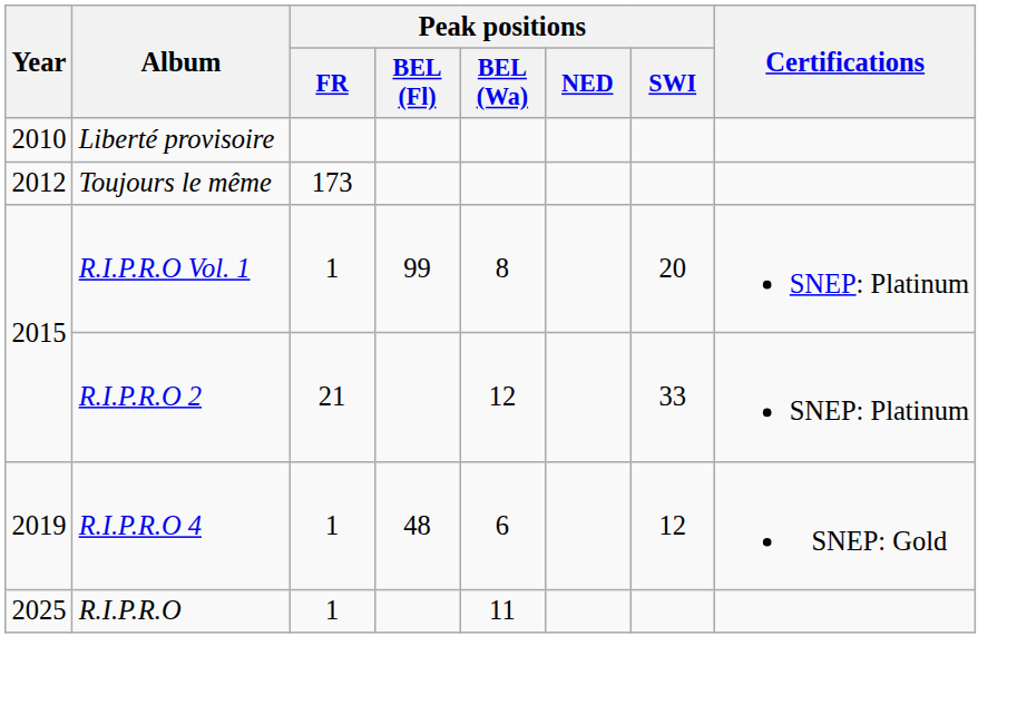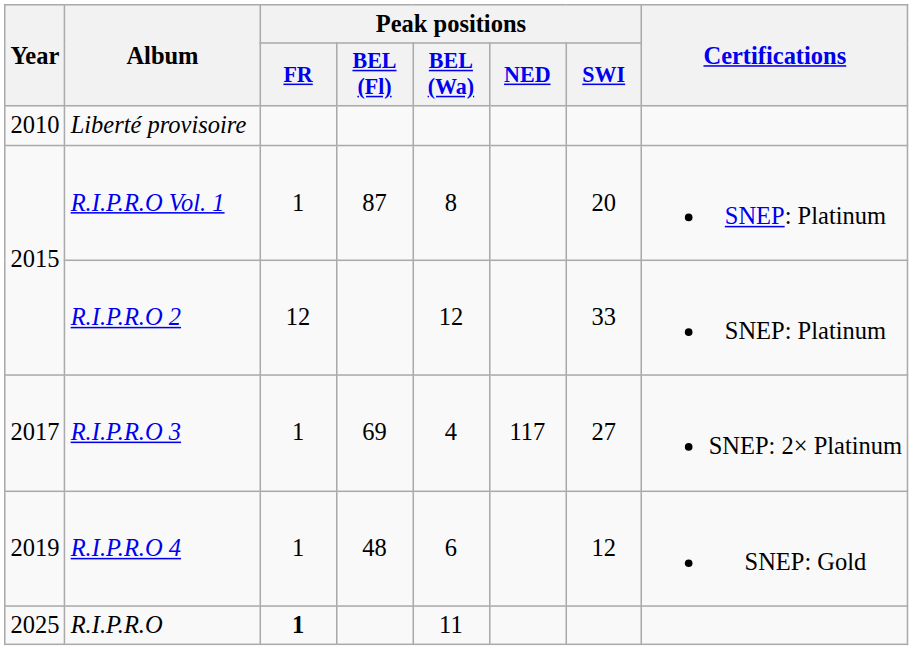 <table class="wikitable">
 <tr>
 <th align="center" rowspan="2" width="10">Year</th>
 <th align="center" rowspan="2" width="120">Album</th>
 <th align="center" colspan="5" width="30">Peak positions</th>
 <th rowspan="2"><a href='#'>Certifications</a></th>
 </tr>
 <tr>
 <th scope="col" style="width:3em;font-size:90%;"><a href='#'>FR</a><br></th>
 <th scope="col" style="width:3em;font-size:90%;"><a href='#'>BEL <br>(Fl)</a><br></th>
 <th scope="col" style="width:3em;font-size:90%;"><a href='#'>BEL <br>(Wa)</a><br></th>
 <th scope="col" style="width:3em;font-size:90%;"><a href='#'>NED</a><br></th>
 <th scope="col" style="width:3em;font-size:90%;"><a href='#'>SWI</a><br></th>
 </tr>
 <tr>
 <td align="center">2010</td>
 <td><em>Liberté provisoire</em></td>
 <td align="center"></td>
 <td align="center"></td>
 <td align="center"></td>
 <td align="center"></td>
 <td align="center"></td>
 <td align="center"></td>
 </tr>
 <tr>
-<td align="center">2012</td>
-<td><em>Toujours le même</em></td>
-<td align="center">173</td>
-<td align="center"></td>
-<td align="center"></td>
-<td align="center"></td>
-<td align="center"></td>
-<td align="center"></td>
-</tr>
-<tr>
 <td align="center" rowspan="2">2015</td>
 <td><em><a href='#'>R.I.P.R.O Vol. 1</a></em></td>
 <td align="center">1</td>
-<td align="center">99</td>
+<td align="center">87</td>
 <td align="center">8</td>
 <td align="center"></td>
 <td align="center">20</td>
 <td align="center"><br><ul><li><a href='#'>SNEP</a>: Platinum</li></ul></td>
 </tr>
 <tr>
 <td><em><a href='#'>R.I.P.R.O 2</a></em></td>
-<td align="center">21</td>
+<td align="center">12</td>
 <td align="center"></td>
 <td align="center">12</td>
 <td align="center"></td>
 <td align="center">33</td>
 <td align="center"><br><ul><li>SNEP: Platinum</li></ul></td>
+</tr>
+<tr>
+<td align="center">2017</td>
+<td><em><a href='#'>R.I.P.R.O 3</a></em></td>
+<td align="center">1</td>
+<td align="center">69</td>
+<td align="center">4</td>
+<td align="center">117</td>
+<td align="center">27</td>
+<td align="center"><br><ul><li>SNEP: 2× Platinum</li></ul></td>
 </tr>
 <tr>
 <td align="center">2019</td>
 <td><em><a href='#'>R.I.P.R.O 4</a></em></td>
 <td align="center">1</td>
 <td align="center">48</td>
 <td align="center">6</td>
 <td align="center"></td>
 <td align="center">12</td>
 <td align="center"><br><ul><li>SNEP: Gold</li></ul></td>
 </tr>
 <tr>
 <td align="center">2025</td>
 <td><em>R.I.P.R.O</em></td>
-<td align="center">1<br></td>
+<td align="center"><strong>1<br></strong></td>
 <td align="center"></td>
 <td align="center">11</td>
 <td align="center"></td>
 <td align="center"></td>
 <td align="center"></td>
 </tr>
 </table>
